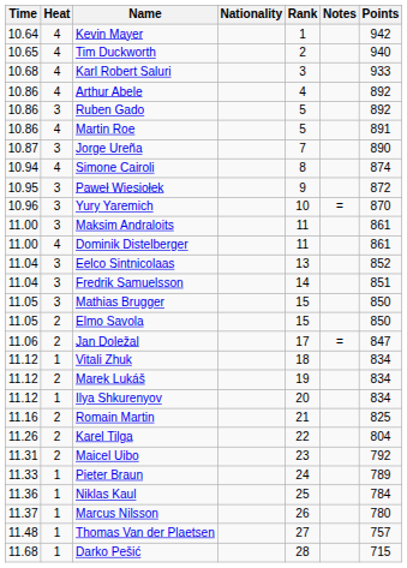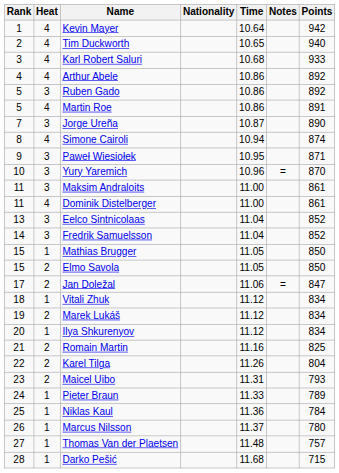 <table class="wikitable sortable" style="text-align:center">
 <tr>
-<th>Time</th>
+<th>Rank</th>
 <th>Heat</th>
 <th>Name</th>
 <th>Nationality</th>
-<th>Rank</th>
+<th>Time</th>
 <th>Notes</th>
 <th>Points</th>
 </tr>
 <tr>
-<td>10.64</td>
+<td>1</td>
 <td>4</td>
 <td align=left><a href='#'>Kevin Mayer</a></td>
 <td align=left></td>
-<td>1</td>
+<td>10.64</td>
 <td></td>
 <td>942</td>
 </tr>
 <tr>
-<td>10.65</td>
+<td>2</td>
 <td>4</td>
 <td align=left><a href='#'>Tim Duckworth</a></td>
 <td align=left></td>
-<td>2</td>
+<td>10.65</td>
 <td></td>
 <td>940</td>
 </tr>
 <tr>
-<td>10.68</td>
+<td>3</td>
 <td>4</td>
 <td align=left><a href='#'>Karl Robert Saluri</a></td>
 <td align=left></td>
-<td>3</td>
+<td>10.68</td>
 <td></td>
 <td>933</td>
 </tr>
 <tr>
-<td>10.86</td>
+<td>4</td>
 <td>4</td>
 <td align=left><a href='#'>Arthur Abele</a></td>
 <td align=left></td>
-<td>4</td>
+<td>10.86</td>
 <td></td>
 <td>892</td>
 </tr>
 <tr>
-<td>10.86</td>
+<td>5</td>
 <td>3</td>
 <td align=left><a href='#'>Ruben Gado</a></td>
 <td align=left></td>
-<td>5</td>
+<td>10.86</td>
 <td></td>
 <td>892</td>
 </tr>
 <tr>
-<td>10.86</td>
+<td>5</td>
 <td>4</td>
 <td align=left><a href='#'>Martin Roe</a></td>
 <td align=left></td>
-<td>5</td>
+<td>10.86</td>
 <td></td>
 <td>891</td>
 </tr>
 <tr>
-<td>10.87</td>
+<td>7</td>
 <td>3</td>
 <td align=left><a href='#'>Jorge Ureña</a></td>
 <td align=left></td>
-<td>7</td>
+<td>10.87</td>
 <td></td>
 <td>890</td>
 </tr>
 <tr>
-<td>10.94</td>
+<td>8</td>
 <td>4</td>
 <td align=left><a href='#'>Simone Cairoli</a></td>
 <td align=left></td>
-<td>8</td>
+<td>10.94</td>
 <td></td>
 <td>874</td>
 </tr>
 <tr>
-<td>10.95</td>
+<td>9</td>
 <td>3</td>
 <td align=left><a href='#'>Paweł Wiesiołek</a></td>
 <td align=left></td>
-<td>9</td>
+<td>10.95</td>
 <td></td>
-<td>872</td>
+<td>871</td>
 </tr>
 <tr>
-<td>10.96</td>
+<td>10</td>
 <td>3</td>
 <td align=left><a href='#'>Yury Yaremich</a></td>
 <td align=left></td>
-<td>10</td>
+<td>10.96</td>
 <td>=</td>
 <td>870</td>
 </tr>
 <tr>
-<td>11.00</td>
+<td>11</td>
 <td>3</td>
 <td align=left><a href='#'>Maksim Andraloits</a></td>
 <td align=left></td>
-<td>11</td>
+<td>11.00</td>
 <td></td>
 <td>861</td>
 </tr>
 <tr>
-<td>11.00</td>
+<td>11</td>
 <td>4</td>
 <td align=left><a href='#'>Dominik Distelberger</a></td>
 <td align=left></td>
-<td>11</td>
+<td>11.00</td>
 <td></td>
 <td>861</td>
 </tr>
 <tr>
-<td>11.04</td>
+<td>13</td>
 <td>3</td>
 <td align=left><a href='#'>Eelco Sintnicolaas</a></td>
 <td align=left></td>
-<td>13</td>
+<td>11.04</td>
 <td></td>
 <td>852</td>
 </tr>
 <tr>
-<td>11.04</td>
+<td>14</td>
 <td>3</td>
 <td align=left><a href='#'>Fredrik Samuelsson</a></td>
 <td align=left></td>
-<td>14</td>
+<td>11.04</td>
 <td></td>
-<td>851</td>
+<td>852</td>
 </tr>
 <tr>
-<td>11.05</td>
-<td>3</td>
+<td>15</td>
+<td>1</td>
 <td align=left><a href='#'>Mathias Brugger</a></td>
 <td align=left></td>
-<td>15</td>
+<td>11.05</td>
 <td></td>
 <td>850</td>
 </tr>
 <tr>
-<td>11.05</td>
+<td>15</td>
 <td>2</td>
 <td align=left><a href='#'>Elmo Savola</a></td>
 <td align=left></td>
-<td>15</td>
+<td>11.05</td>
 <td></td>
 <td>850</td>
 </tr>
 <tr>
-<td>11.06</td>
+<td>17</td>
 <td>2</td>
 <td align=left><a href='#'>Jan Doležal</a></td>
 <td align=left></td>
-<td>17</td>
+<td>11.06</td>
 <td>=</td>
 <td>847</td>
 </tr>
 <tr>
-<td>11.12</td>
+<td>18</td>
 <td>1</td>
 <td align=left><a href='#'>Vitali Zhuk</a></td>
 <td align=left></td>
-<td>18</td>
+<td>11.12</td>
 <td></td>
 <td>834</td>
 </tr>
 <tr>
-<td>11.12</td>
+<td>19</td>
 <td>2</td>
 <td align=left><a href='#'>Marek Lukáš</a></td>
 <td align=left></td>
-<td>19</td>
+<td>11.12</td>
 <td></td>
 <td>834</td>
 </tr>
 <tr>
-<td>11.12</td>
+<td>20</td>
 <td>1</td>
 <td align=left><a href='#'>Ilya Shkurenyov</a></td>
 <td align=left></td>
-<td>20</td>
+<td>11.12</td>
 <td></td>
 <td>834</td>
 </tr>
 <tr>
-<td>11.16</td>
+<td>21</td>
 <td>2</td>
 <td align=left><a href='#'>Romain Martin</a></td>
 <td align=left></td>
-<td>21</td>
+<td>11.16</td>
 <td></td>
 <td>825</td>
 </tr>
 <tr>
-<td>11.26</td>
+<td>22</td>
 <td>2</td>
 <td align=left><a href='#'>Karel Tilga</a></td>
 <td align=left></td>
-<td>22</td>
+<td>11.26</td>
 <td></td>
 <td>804</td>
 </tr>
 <tr>
-<td>11.31</td>
+<td>23</td>
 <td>2</td>
 <td align=left><a href='#'>Maicel Uibo</a></td>
 <td align=left></td>
-<td>23</td>
+<td>11.31</td>
 <td></td>
-<td>792</td>
+<td>793</td>
 </tr>
 <tr>
-<td>11.33</td>
+<td>24</td>
 <td>1</td>
 <td align=left><a href='#'>Pieter Braun</a></td>
 <td align=left></td>
-<td>24</td>
+<td>11.33</td>
 <td></td>
 <td>789</td>
 </tr>
 <tr>
-<td>11.36</td>
+<td>25</td>
 <td>1</td>
 <td align=left><a href='#'>Niklas Kaul</a></td>
 <td align=left></td>
-<td>25</td>
+<td>11.36</td>
 <td></td>
 <td>784</td>
 </tr>
 <tr>
-<td>11.37</td>
+<td>26</td>
 <td>1</td>
 <td align=left><a href='#'>Marcus Nilsson</a></td>
 <td align=left></td>
-<td>26</td>
+<td>11.37</td>
 <td></td>
 <td>780</td>
 </tr>
 <tr>
-<td>11.48</td>
+<td>27</td>
 <td>1</td>
 <td align=left><a href='#'>Thomas Van der Plaetsen</a></td>
 <td align=left></td>
-<td>27</td>
+<td>11.48</td>
 <td></td>
 <td>757</td>
 </tr>
 <tr>
-<td>11.68</td>
+<td>28</td>
 <td>1</td>
 <td align=left><a href='#'>Darko Pešić</a></td>
 <td align=left></td>
-<td>28</td>
+<td>11.68</td>
 <td></td>
 <td>715</td>
 </tr>
 </table>
